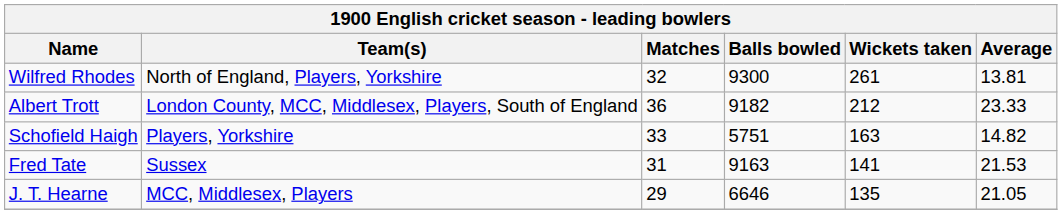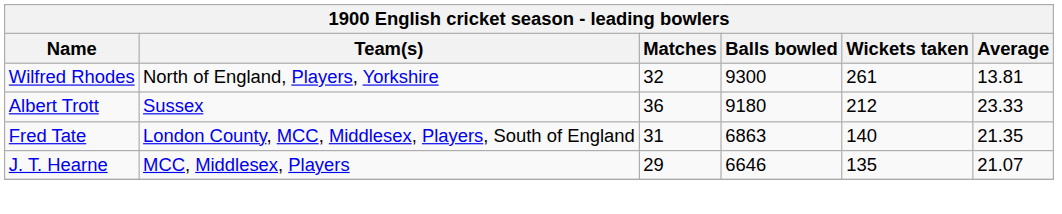 <table class="wikitable">
 <tr>
 <th bgcolor="#efefef" colspan="6">1900 English cricket season - leading bowlers</th>
 </tr>
 <tr bgcolor="#efefef">
 <th>Name</th>
 <th>Team(s)</th>
 <th>Matches</th>
 <th>Balls bowled</th>
 <th>Wickets taken</th>
 <th>Average</th>
 </tr>
 <tr>
 <td><a href='#'>Wilfred Rhodes</a></td>
 <td>North of England, <a href='#'>Players</a>, <a href='#'>Yorkshire</a></td>
 <td>32</td>
 <td>9300</td>
 <td>261</td>
 <td>13.81</td>
 </tr>
 <tr>
 <td><a href='#'>Albert Trott</a></td>
-<td><a href='#'>London County</a>, <a href='#'>MCC</a>, <a href='#'>Middlesex</a>, <a href='#'>Players</a>, South of England</td>
+<td><a href='#'>Sussex</a></td>
 <td>36</td>
-<td>9182</td>
+<td>9180</td>
 <td>212</td>
 <td>23.33</td>
 </tr>
 <tr>
-<td><a href='#'>Schofield Haigh</a></td>
-<td><a href='#'>Players</a>, <a href='#'>Yorkshire</a></td>
-<td>33</td>
-<td>5751</td>
-<td>163</td>
-<td>14.82</td>
-</tr>
-<tr>
 <td><a href='#'>Fred Tate</a></td>
-<td><a href='#'>Sussex</a></td>
+<td><a href='#'>London County</a>, <a href='#'>MCC</a>, <a href='#'>Middlesex</a>, <a href='#'>Players</a>, South of England</td>
 <td>31</td>
-<td>9163</td>
-<td>141</td>
-<td>21.53</td>
+<td>6863</td>
+<td>140</td>
+<td>21.35</td>
 </tr>
 <tr>
 <td><a href='#'>J. T. Hearne</a></td>
 <td><a href='#'>MCC</a>, <a href='#'>Middlesex</a>, <a href='#'>Players</a></td>
 <td>29</td>
 <td>6646</td>
 <td>135</td>
-<td>21.05</td>
+<td>21.07</td>
 </tr>
 <tr>
 </tr>
 </table>
